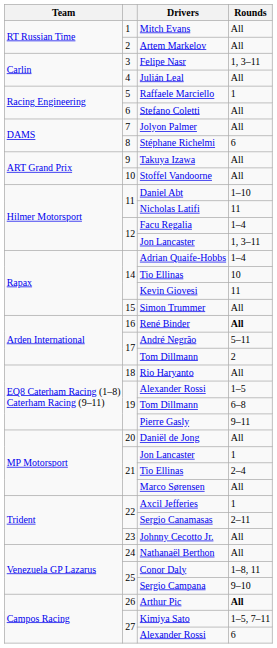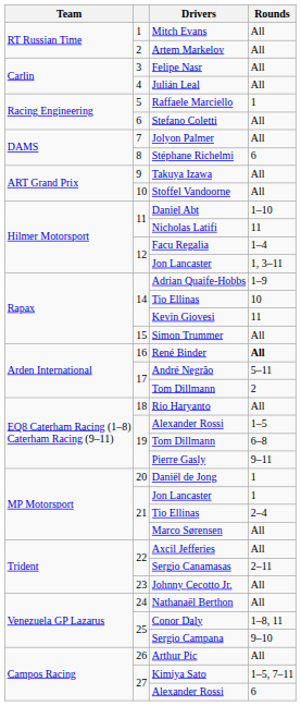 <table class="wikitable" style="font-size: 85%">
 <tr>
 <th>Team</th>
 <th></th>
 <th>Drivers</th>
 <th>Rounds</th>
 </tr>
 <tr>
 <td rowspan=2> <a href='#'>RT Russian Time</a></td>
 <td>1</td>
 <td> <a href='#'>Mitch Evans</a></td>
 <td>All</td>
 </tr>
 <tr>
 <td>2</td>
 <td> <a href='#'>Artem Markelov</a></td>
 <td>All</td>
 </tr>
 <tr>
 <td rowspan=2> <a href='#'>Carlin</a></td>
 <td>3</td>
 <td> <a href='#'>Felipe Nasr</a></td>
-<td>1, 3–11</td>
+<td>All</td>
 </tr>
 <tr>
 <td>4</td>
 <td> <a href='#'>Julián Leal</a></td>
 <td>All</td>
 </tr>
 <tr>
 <td rowspan=2> <a href='#'>Racing Engineering</a></td>
 <td>5</td>
 <td> <a href='#'>Raffaele Marciello</a></td>
 <td>1</td>
 </tr>
 <tr>
 <td>6</td>
 <td> <a href='#'>Stefano Coletti</a></td>
 <td>All</td>
 </tr>
 <tr>
 <td rowspan=2> <a href='#'>DAMS</a></td>
 <td>7</td>
 <td> <a href='#'>Jolyon Palmer</a></td>
 <td>All</td>
 </tr>
 <tr>
 <td>8</td>
 <td> <a href='#'>Stéphane Richelmi</a></td>
 <td>6</td>
 </tr>
 <tr>
 <td rowspan=2> <a href='#'>ART Grand Prix</a></td>
 <td>9</td>
 <td> <a href='#'>Takuya Izawa</a></td>
 <td>All</td>
 </tr>
 <tr>
 <td>10</td>
 <td> <a href='#'>Stoffel Vandoorne</a></td>
 <td>All</td>
 </tr>
 <tr>
 <td rowspan=4> <a href='#'>Hilmer Motorsport</a></td>
 <td rowspan=2>11</td>
 <td> <a href='#'>Daniel Abt</a></td>
 <td>1–10</td>
 </tr>
 <tr>
 <td> <a href='#'>Nicholas Latifi</a></td>
 <td>11</td>
 </tr>
 <tr>
 <td rowspan=2>12</td>
 <td> <a href='#'>Facu Regalia</a></td>
 <td>1–4</td>
 </tr>
 <tr>
 <td> <a href='#'>Jon Lancaster</a></td>
 <td>1, 3–11</td>
 </tr>
 <tr>
 <td rowspan=4> <a href='#'>Rapax</a></td>
 <td rowspan=3>14</td>
 <td> <a href='#'>Adrian Quaife-Hobbs</a></td>
-<td>1–4</td>
+<td>1–9</td>
 </tr>
 <tr>
 <td> <a href='#'>Tio Ellinas</a></td>
 <td>10</td>
 </tr>
 <tr>
 <td> <a href='#'>Kevin Giovesi</a></td>
 <td>11</td>
 </tr>
 <tr>
 <td>15</td>
 <td> <a href='#'>Simon Trummer</a></td>
 <td>All</td>
 </tr>
 <tr>
 <td rowspan=3> <a href='#'>Arden International</a></td>
 <td>16</td>
 <td> <a href='#'>René Binder</a></td>
 <td><strong>All</strong></td>
 </tr>
 <tr>
 <td rowspan=2>17</td>
 <td> <a href='#'>André Negrão</a></td>
 <td>5–11</td>
 </tr>
 <tr>
 <td> <a href='#'>Tom Dillmann</a></td>
 <td>2</td>
 </tr>
 <tr>
 <td rowspan=4 nowrap> <a href='#'>EQ8 Caterham Racing</a> (1–8) <br>  <a href='#'>Caterham Racing</a> (9–11)</td>
 <td>18</td>
 <td> <a href='#'>Rio Haryanto</a></td>
 <td>All</td>
 </tr>
 <tr>
 <td rowspan=3>19</td>
 <td> <a href='#'>Alexander Rossi</a></td>
 <td>1–5</td>
 </tr>
 <tr>
 <td> <a href='#'>Tom Dillmann</a></td>
 <td>6–8</td>
 </tr>
 <tr>
 <td> <a href='#'>Pierre Gasly</a></td>
 <td>9–11</td>
 </tr>
 <tr>
 <td rowspan=4> <a href='#'>MP Motorsport</a></td>
 <td>20</td>
 <td> <a href='#'>Daniël de Jong</a></td>
-<td>All</td>
+<td>1</td>
 </tr>
 <tr>
 <td rowspan=3>21</td>
 <td> <a href='#'>Jon Lancaster</a></td>
 <td>1</td>
 </tr>
 <tr>
 <td> <a href='#'>Tio Ellinas</a></td>
 <td>2–4</td>
 </tr>
 <tr>
 <td> <a href='#'>Marco Sørensen</a></td>
 <td>All</td>
 </tr>
 <tr>
 <td rowspan=3> <a href='#'>Trident</a></td>
 <td rowspan=2>22</td>
 <td> <a href='#'>Axcil Jefferies</a></td>
-<td>1</td>
+<td>All</td>
 </tr>
 <tr>
 <td> <a href='#'>Sergio Canamasas</a></td>
 <td>2–11</td>
 </tr>
 <tr>
 <td>23</td>
 <td> <a href='#'>Johnny Cecotto Jr.</a></td>
 <td>All</td>
 </tr>
 <tr>
 <td rowspan=3> <a href='#'>Venezuela GP Lazarus</a></td>
 <td>24</td>
 <td> <a href='#'>Nathanaël Berthon</a></td>
 <td>All</td>
 </tr>
 <tr>
 <td rowspan=2>25</td>
 <td> <a href='#'>Conor Daly</a></td>
 <td>1–8, 11</td>
 </tr>
 <tr>
 <td> <a href='#'>Sergio Campana</a></td>
 <td>9–10</td>
 </tr>
 <tr>
 <td rowspan=3> <a href='#'>Campos Racing</a></td>
 <td>26</td>
 <td> <a href='#'>Arthur Pic</a></td>
-<td><strong>All</strong></td>
+<td>All</td>
 </tr>
 <tr>
 <td rowspan=2>27</td>
 <td> <a href='#'>Kimiya Sato</a></td>
 <td>1–5, 7–11</td>
 </tr>
 <tr>
 <td> <a href='#'>Alexander Rossi</a></td>
 <td>6</td>
 </tr>
 </table>
